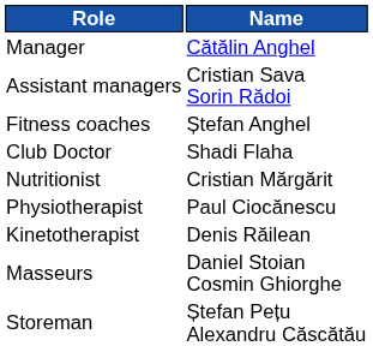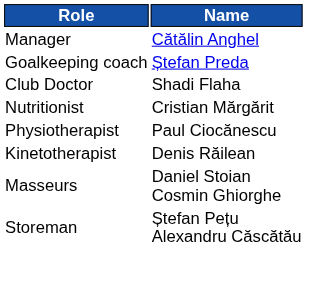 <table class="toccolours">
 <tr>
 <th style="background:#1450a6;color:#ffffff;border:1px solid #100d08;">Role</th>
 <th style="background:#1450a6;color:#ffffff;border:1px solid #100d08;">Name</th>
 </tr>
 <tr>
 <td>Manager</td>
 <td> <a href='#'>Cătălin Anghel</a></td>
 </tr>
 <tr>
-<td>Assistant managers</td>
-<td> Cristian Sava<br>   <a href='#'>Sorin Rădoi</a></td>
-</tr>
-<tr>
-<td>Fitness coaches</td>
-<td> Ștefan Anghel</td>
+<td>Goalkeeping coach</td>
+<td> <a href='#'>Ștefan Preda</a></td>
 </tr>
 <tr>
 <td>Club Doctor</td>
 <td> Shadi Flaha</td>
 </tr>
 <tr>
 <td>Nutritionist</td>
 <td> Cristian Mărgărit</td>
 </tr>
 <tr>
 <td>Physiotherapist</td>
 <td> Paul Ciocănescu</td>
 </tr>
 <tr>
 <td>Kinetotherapist</td>
 <td> Denis Răilean</td>
 </tr>
 <tr>
 <td>Masseurs</td>
 <td> Daniel Stoian <br>  Cosmin Ghiorghe</td>
 </tr>
 <tr>
 <td>Storeman</td>
 <td> Ștefan Pețu  <br>  Alexandru Căscătău</td>
 </tr>
 </table>
